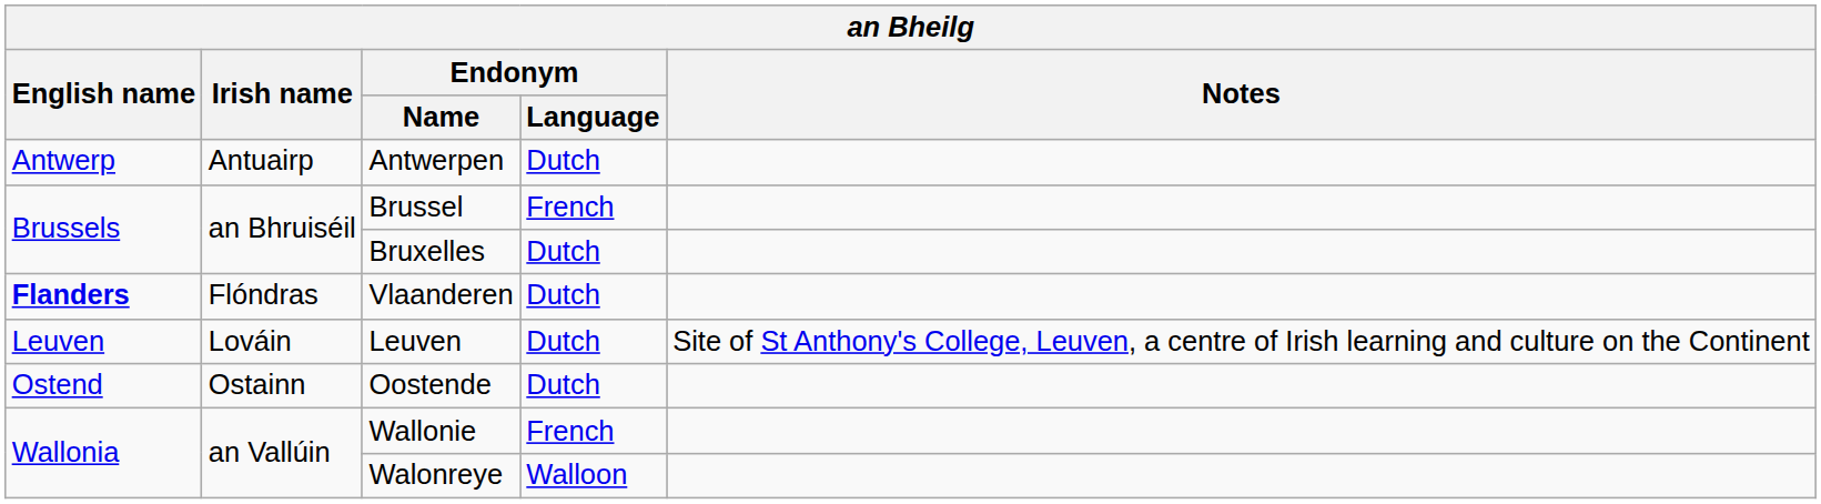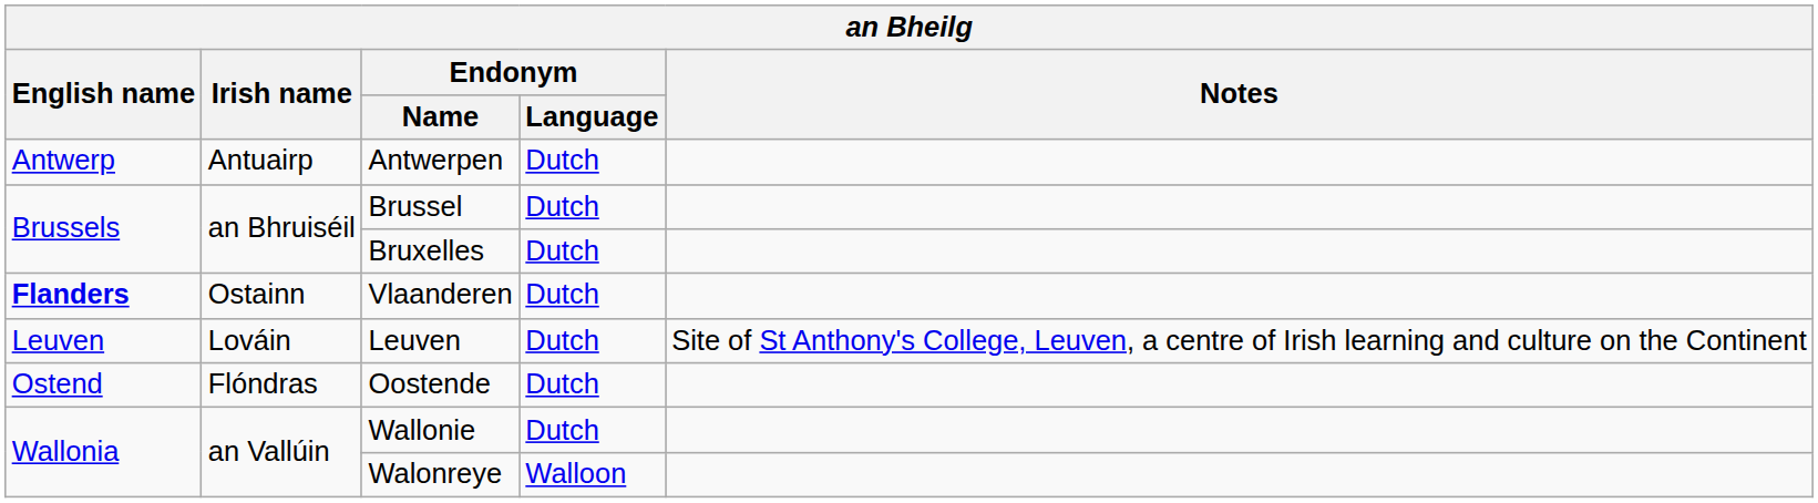 <table class="wikitable sortable">
 <tr>
 <th colspan="5"> <em>an Bheilg</em></th>
 </tr>
 <tr>
 <th rowspan="2">English name</th>
 <th rowspan="2">Irish name</th>
 <th colspan="2">Endonym</th>
 <th rowspan="2">Notes</th>
 </tr>
 <tr>
 <th>Name</th>
 <th>Language</th>
 </tr>
 <tr>
 <td><a href='#'>Antwerp</a></td>
 <td>Antuairp</td>
 <td>Antwerpen</td>
 <td><a href='#'>Dutch</a></td>
 <td></td>
 </tr>
 <tr>
 <td rowspan="2"><a href='#'>Brussels</a></td>
 <td rowspan="2">an Bhruiséil</td>
 <td>Brussel</td>
-<td><a href='#'>French</a></td>
+<td><a href='#'>Dutch</a></td>
 <td></td>
 </tr>
 <tr>
 <td>Bruxelles</td>
 <td><a href='#'>Dutch</a></td>
 <td></td>
 </tr>
 <tr>
 <td><strong><a href='#'>Flanders</a></strong></td>
-<td>Flóndras</td>
+<td>Ostainn</td>
 <td>Vlaanderen</td>
 <td><a href='#'>Dutch</a></td>
 <td></td>
 </tr>
 <tr>
 <td><a href='#'>Leuven</a></td>
 <td>Lováin</td>
 <td>Leuven</td>
 <td><a href='#'>Dutch</a></td>
 <td>Site of <a href='#'>St Anthony's College, Leuven</a>, a centre of Irish learning and culture on the Continent</td>
 </tr>
 <tr>
 <td><a href='#'>Ostend</a></td>
-<td>Ostainn</td>
+<td>Flóndras</td>
 <td>Oostende</td>
 <td><a href='#'>Dutch</a></td>
 <td></td>
 </tr>
 <tr>
 <td rowspan="2"><a href='#'>Wallonia</a></td>
 <td rowspan="2">an Vallúin</td>
 <td>Wallonie</td>
-<td><a href='#'>French</a></td>
+<td><a href='#'>Dutch</a></td>
 <td></td>
 </tr>
 <tr>
 <td>Walonreye</td>
 <td><a href='#'>Walloon</a></td>
 <td></td>
 </tr>
 </table>
